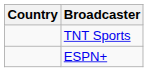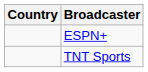 <table class="wikitable">
 <tr>
 <th align=center>Country</th>
 <th align=center>Broadcaster</th>
 </tr>
 <tr>
 <td></td>
-<td><a href='#'>TNT Sports</a></td>
+<td><a href='#'>ESPN+</a></td>
 </tr>
 <tr>
 <td></td>
-<td><a href='#'>ESPN+</a></td>
+<td><a href='#'>TNT Sports</a></td>
 </tr>
 </table>
